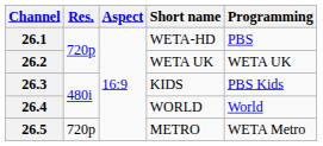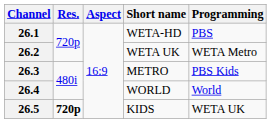 <table class="wikitable">
 <tr>
 <th><a href='#'>Channel</a></th>
 <th><a href='#'>Res.</a></th>
 <th><a href='#'>Aspect</a></th>
 <th>Short name</th>
 <th>Programming</th>
 </tr>
 <tr>
 <th scope = "row">26.1</th>
 <td rowspan=2><a href='#'>720p</a></td>
 <td rowspan=5><a href='#'>16:9</a></td>
 <td>WETA-HD</td>
 <td><a href='#'>PBS</a></td>
 </tr>
 <tr>
 <th scope = "row">26.2</th>
 <td>WETA UK</td>
-<td>WETA UK</td>
+<td>WETA Metro</td>
 </tr>
 <tr>
 <th scope = "row">26.3</th>
 <td rowspan=2><a href='#'>480i</a></td>
-<td>KIDS</td>
+<td>METRO</td>
 <td><a href='#'>PBS Kids</a></td>
 </tr>
 <tr>
 <th scope = "row">26.4</th>
 <td>WORLD</td>
 <td><a href='#'>World</a></td>
 </tr>
 <tr>
 <th scope = "row">26.5</th>
-<td>720p</td>
-<td>METRO</td>
-<td>WETA Metro</td>
+<td><strong>720p</strong></td>
+<td>KIDS</td>
+<td>WETA UK</td>
 </tr>
 </table>
